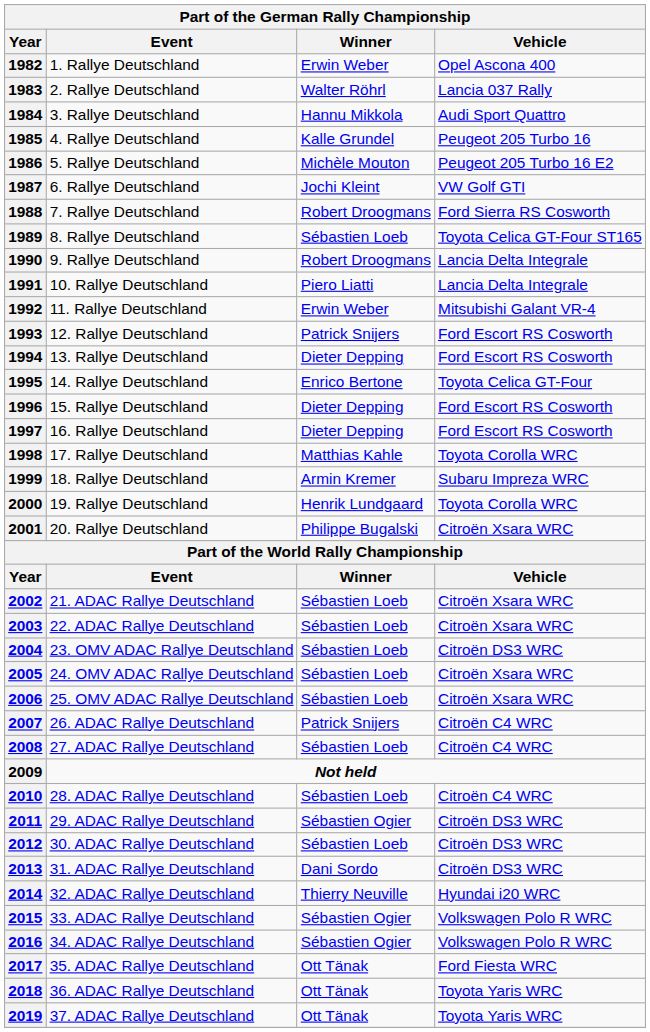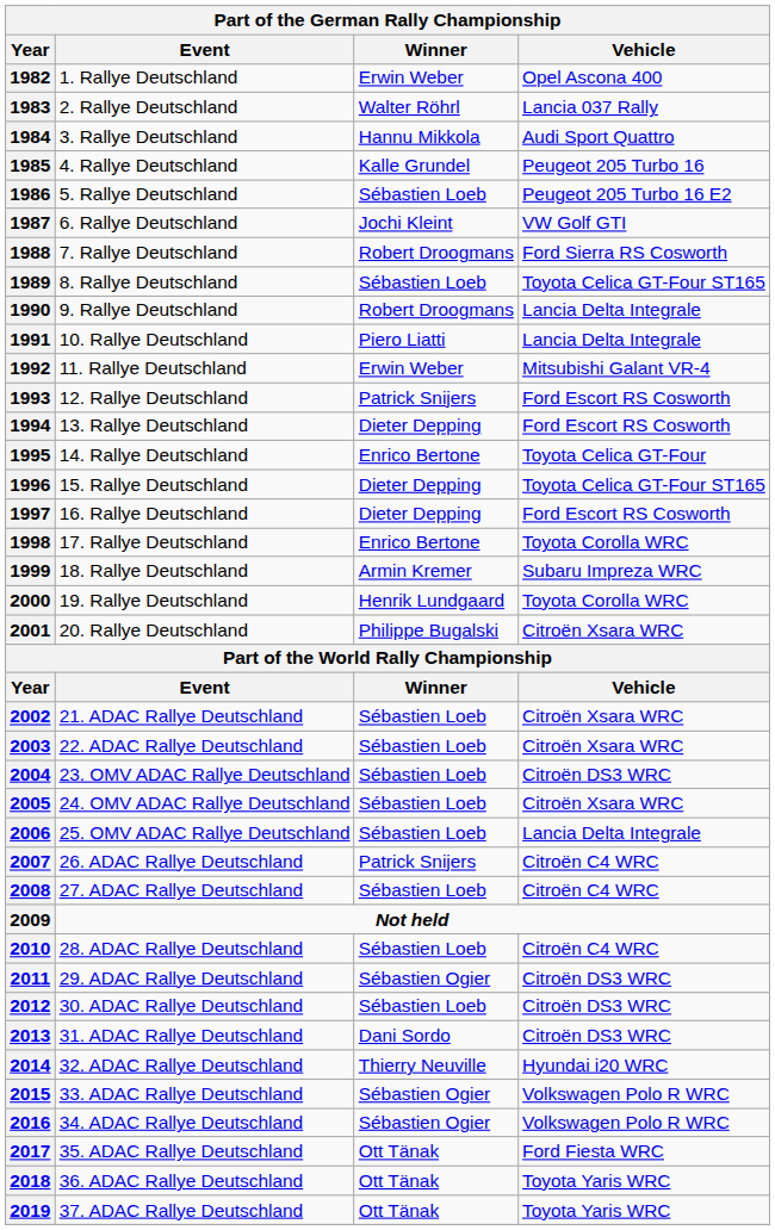 <table class="wikitable" style="font-size:90%;">
 <tr>
 <th colspan=4>Part of the German Rally Championship</th>
 </tr>
 <tr>
 <th>Year</th>
 <th>Event</th>
 <th>Winner</th>
 <th>Vehicle</th>
 </tr>
 <tr>
 <th>1982</th>
 <td>1. Rallye Deutschland</td>
 <td> <a href='#'>Erwin Weber</a></td>
 <td><a href='#'>Opel Ascona 400</a></td>
 </tr>
 <tr>
 <th>1983</th>
 <td>2. Rallye Deutschland</td>
 <td> <a href='#'>Walter Röhrl</a></td>
 <td><a href='#'>Lancia 037 Rally</a></td>
 </tr>
 <tr>
 <th>1984</th>
 <td>3. Rallye Deutschland</td>
 <td> <a href='#'>Hannu Mikkola</a></td>
 <td><a href='#'>Audi Sport Quattro</a></td>
 </tr>
 <tr>
 <th>1985</th>
 <td>4. Rallye Deutschland</td>
 <td> <a href='#'>Kalle Grundel</a></td>
 <td><a href='#'>Peugeot 205 Turbo 16</a></td>
 </tr>
 <tr>
 <th>1986</th>
 <td>5. Rallye Deutschland</td>
-<td> <a href='#'>Michèle Mouton</a></td>
+<td> <a href='#'>Sébastien Loeb</a></td>
 <td><a href='#'>Peugeot 205 Turbo 16 E2</a></td>
 </tr>
 <tr>
 <th>1987</th>
 <td>6. Rallye Deutschland</td>
 <td> <a href='#'>Jochi Kleint</a></td>
 <td><a href='#'>VW Golf GTI</a></td>
 </tr>
 <tr>
 <th>1988</th>
 <td>7. Rallye Deutschland</td>
 <td> <a href='#'>Robert Droogmans</a></td>
 <td><a href='#'>Ford Sierra RS Cosworth</a></td>
 </tr>
 <tr>
 <th>1989</th>
 <td>8. Rallye Deutschland</td>
 <td> <a href='#'>Sébastien Loeb</a></td>
 <td><a href='#'>Toyota Celica GT-Four ST165</a></td>
 </tr>
 <tr>
 <th>1990</th>
 <td>9. Rallye Deutschland</td>
 <td> <a href='#'>Robert Droogmans</a></td>
 <td><a href='#'>Lancia Delta Integrale</a></td>
 </tr>
 <tr>
 <th>1991</th>
 <td>10. Rallye Deutschland</td>
 <td> <a href='#'>Piero Liatti</a></td>
 <td><a href='#'>Lancia Delta Integrale</a></td>
 </tr>
 <tr>
 <th>1992</th>
 <td>11. Rallye Deutschland</td>
 <td> <a href='#'>Erwin Weber</a></td>
 <td><a href='#'>Mitsubishi Galant VR-4</a></td>
 </tr>
 <tr>
 <th>1993</th>
 <td>12. Rallye Deutschland</td>
 <td> <a href='#'>Patrick Snijers</a></td>
 <td><a href='#'>Ford Escort RS Cosworth</a></td>
 </tr>
 <tr>
 <th>1994</th>
 <td>13. Rallye Deutschland</td>
 <td> <a href='#'>Dieter Depping</a></td>
 <td><a href='#'>Ford Escort RS Cosworth</a></td>
 </tr>
 <tr>
 <th>1995</th>
 <td>14. Rallye Deutschland</td>
 <td> <a href='#'>Enrico Bertone</a></td>
 <td><a href='#'>Toyota Celica GT-Four</a></td>
 </tr>
 <tr>
 <th>1996</th>
 <td>15. Rallye Deutschland</td>
 <td> <a href='#'>Dieter Depping</a></td>
-<td><a href='#'>Ford Escort RS Cosworth</a></td>
+<td><a href='#'>Toyota Celica GT-Four ST165</a></td>
 </tr>
 <tr>
 <th>1997</th>
 <td>16. Rallye Deutschland</td>
 <td> <a href='#'>Dieter Depping</a></td>
 <td><a href='#'>Ford Escort RS Cosworth</a></td>
 </tr>
 <tr>
 <th>1998</th>
 <td>17. Rallye Deutschland</td>
-<td> <a href='#'>Matthias Kahle</a></td>
+<td> <a href='#'>Enrico Bertone</a></td>
 <td><a href='#'>Toyota Corolla WRC</a></td>
 </tr>
 <tr>
 <th>1999</th>
 <td>18. Rallye Deutschland</td>
 <td> <a href='#'>Armin Kremer</a></td>
 <td><a href='#'>Subaru Impreza WRC</a></td>
 </tr>
 <tr>
 <th>2000</th>
 <td>19. Rallye Deutschland</td>
 <td> <a href='#'>Henrik Lundgaard</a></td>
 <td><a href='#'>Toyota Corolla WRC</a></td>
 </tr>
 <tr>
 <th>2001</th>
 <td>20. Rallye Deutschland</td>
 <td> <a href='#'>Philippe Bugalski</a></td>
 <td><a href='#'>Citroën Xsara WRC</a></td>
 </tr>
 <tr>
 <th colspan=4>Part of the World Rally Championship</th>
 </tr>
 <tr>
 <th>Year</th>
 <th>Event</th>
 <th>Winner</th>
 <th>Vehicle</th>
 </tr>
 <tr>
 <th><a href='#'>2002</a></th>
 <td><a href='#'>21. ADAC Rallye Deutschland</a></td>
 <td> <a href='#'>Sébastien Loeb</a></td>
 <td><a href='#'>Citroën Xsara WRC</a></td>
 </tr>
 <tr>
 <th><a href='#'>2003</a></th>
 <td><a href='#'>22. ADAC Rallye Deutschland</a></td>
 <td> <a href='#'>Sébastien Loeb</a></td>
 <td><a href='#'>Citroën Xsara WRC</a></td>
 </tr>
 <tr>
 <th><a href='#'>2004</a></th>
 <td><a href='#'>23. OMV ADAC Rallye Deutschland</a></td>
 <td> <a href='#'>Sébastien Loeb</a></td>
 <td><a href='#'>Citroën DS3 WRC</a></td>
 </tr>
 <tr>
 <th><a href='#'>2005</a></th>
 <td><a href='#'>24. OMV ADAC Rallye Deutschland</a></td>
 <td> <a href='#'>Sébastien Loeb</a></td>
 <td><a href='#'>Citroën Xsara WRC</a></td>
 </tr>
 <tr>
 <th><a href='#'>2006</a></th>
 <td><a href='#'>25. OMV ADAC Rallye Deutschland</a></td>
 <td> <a href='#'>Sébastien Loeb</a></td>
-<td><a href='#'>Citroën Xsara WRC</a></td>
+<td><a href='#'>Lancia Delta Integrale</a></td>
 </tr>
 <tr>
 <th><a href='#'>2007</a></th>
 <td><a href='#'>26. ADAC Rallye Deutschland</a></td>
 <td> <a href='#'>Patrick Snijers</a></td>
 <td><a href='#'>Citroën C4 WRC</a></td>
 </tr>
 <tr>
 <th><a href='#'>2008</a></th>
 <td><a href='#'>27. ADAC Rallye Deutschland</a></td>
 <td> <a href='#'>Sébastien Loeb</a></td>
 <td><a href='#'>Citroën C4 WRC</a></td>
 </tr>
 <tr>
 <th>2009</th>
 <td colspan="3" align=center><strong><em>Not held</em></strong></td>
 </tr>
 <tr>
 <th><a href='#'>2010</a></th>
 <td><a href='#'>28. ADAC Rallye Deutschland</a></td>
 <td> <a href='#'>Sébastien Loeb</a></td>
 <td><a href='#'>Citroën C4 WRC</a></td>
 </tr>
 <tr>
 <th><a href='#'>2011</a></th>
 <td><a href='#'>29. ADAC Rallye Deutschland</a></td>
 <td> <a href='#'>Sébastien Ogier</a></td>
 <td><a href='#'>Citroën DS3 WRC</a></td>
 </tr>
 <tr>
 <th><a href='#'>2012</a></th>
 <td><a href='#'>30. ADAC Rallye Deutschland</a></td>
 <td> <a href='#'>Sébastien Loeb</a></td>
 <td><a href='#'>Citroën DS3 WRC</a></td>
 </tr>
 <tr>
 <th><a href='#'>2013</a></th>
 <td><a href='#'>31. ADAC Rallye Deutschland</a></td>
 <td> <a href='#'>Dani Sordo</a></td>
 <td><a href='#'>Citroën DS3 WRC</a></td>
 </tr>
 <tr>
 <th><a href='#'>2014</a></th>
 <td><a href='#'>32. ADAC Rallye Deutschland</a></td>
 <td> <a href='#'>Thierry Neuville</a></td>
 <td><a href='#'>Hyundai i20 WRC</a></td>
 </tr>
 <tr>
 <th><a href='#'>2015</a></th>
 <td><a href='#'>33. ADAC Rallye Deutschland</a></td>
 <td> <a href='#'>Sébastien Ogier</a></td>
 <td><a href='#'>Volkswagen Polo R WRC</a></td>
 </tr>
 <tr>
 <th><a href='#'>2016</a></th>
 <td><a href='#'>34. ADAC Rallye Deutschland</a></td>
 <td> <a href='#'>Sébastien Ogier</a></td>
 <td><a href='#'>Volkswagen Polo R WRC</a></td>
 </tr>
 <tr>
 <th><a href='#'>2017</a></th>
 <td><a href='#'>35. ADAC Rallye Deutschland</a></td>
 <td> <a href='#'>Ott Tänak</a></td>
 <td><a href='#'>Ford Fiesta WRC </a></td>
 </tr>
 <tr>
 <th><a href='#'>2018</a></th>
 <td><a href='#'>36. ADAC Rallye Deutschland</a></td>
 <td> <a href='#'>Ott Tänak</a></td>
 <td><a href='#'>Toyota Yaris WRC</a></td>
 </tr>
 <tr>
 <th><a href='#'>2019</a></th>
 <td><a href='#'>37. ADAC Rallye Deutschland</a></td>
 <td> <a href='#'>Ott Tänak</a></td>
 <td><a href='#'>Toyota Yaris WRC</a></td>
 </tr>
 <tr>
 </tr>
 </table>
